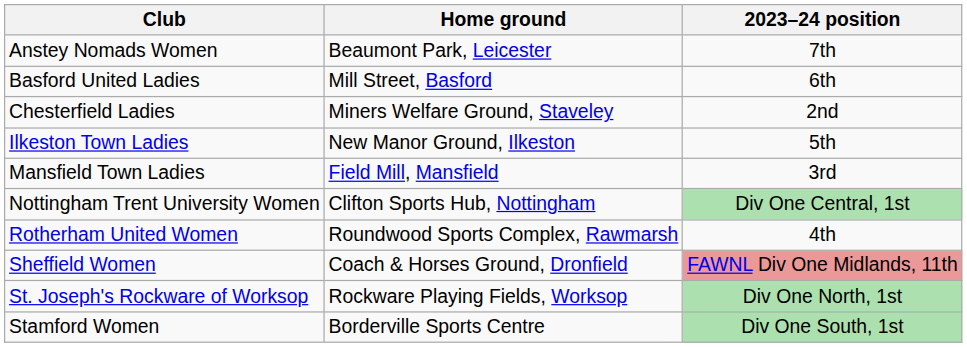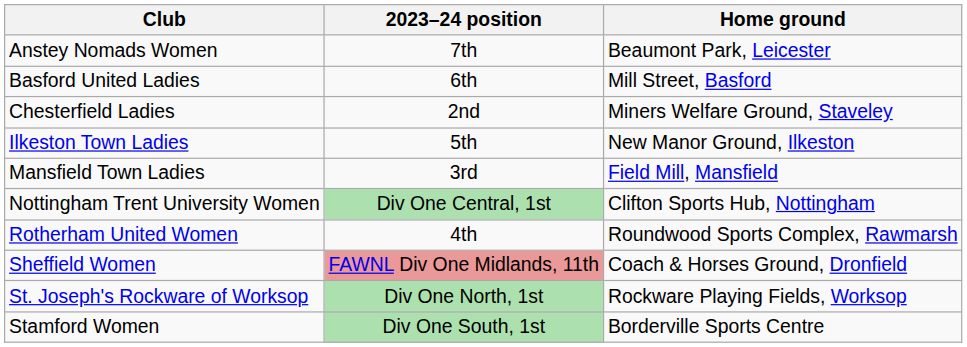 <table class="wikitable sortable">
 <tr>
 <th>Club</th>
+<th>2023–24 position</th>
 <th>Home ground</th>
-<th>2023–24 position</th>
 </tr>
 <tr>
 <td>Anstey Nomads Women</td>
+<td style="text-align:center;">7th</td>
 <td>Beaumont Park, <a href='#'>Leicester</a></td>
-<td style="text-align:center;">7th</td>
 </tr>
 <tr>
 <td>Basford United Ladies</td>
+<td style="text-align:center;">6th</td>
 <td>Mill Street, <a href='#'>Basford</a></td>
-<td style="text-align:center;">6th</td>
 </tr>
 <tr>
 <td>Chesterfield Ladies</td>
+<td style="text-align:center;">2nd</td>
 <td>Miners Welfare Ground, <a href='#'>Staveley</a></td>
-<td style="text-align:center;">2nd</td>
 </tr>
 <tr>
 <td><a href='#'>Ilkeston Town Ladies</a></td>
+<td style="text-align:center;">5th</td>
 <td>New Manor Ground, <a href='#'>Ilkeston</a></td>
-<td style="text-align:center;">5th</td>
 </tr>
 <tr>
 <td>Mansfield Town Ladies</td>
+<td style="text-align:center;">3rd</td>
 <td><a href='#'>Field Mill</a>, <a href='#'>Mansfield</a></td>
-<td style="text-align:center;">3rd</td>
 </tr>
 <tr>
 <td>Nottingham Trent University Women</td>
+<td style="text-align:center;" bgcolor="#ACE1AF">Div One Central, 1st</td>
 <td>Clifton Sports Hub, <a href='#'>Nottingham</a></td>
-<td style="text-align:center;" bgcolor="#ACE1AF">Div One Central, 1st</td>
 </tr>
 <tr>
 <td><a href='#'>Rotherham United Women</a></td>
+<td style="text-align:center;">4th</td>
 <td>Roundwood Sports Complex, <a href='#'>Rawmarsh</a></td>
-<td style="text-align:center;">4th</td>
 </tr>
 <tr>
 <td><a href='#'>Sheffield Women</a></td>
+<td style="text-align:center;" bgcolor="#EB9898"><a href='#'>FAWNL</a> Div One Midlands, 11th</td>
 <td>Coach & Horses Ground, <a href='#'>Dronfield</a></td>
-<td style="text-align:center;" bgcolor="#EB9898"><a href='#'>FAWNL</a> Div One Midlands, 11th</td>
 </tr>
 <tr>
 <td><a href='#'>St. Joseph's Rockware of Worksop</a></td>
+<td style="text-align:center;" bgcolor="#ACE1AF">Div One North, 1st</td>
 <td>Rockware Playing Fields, <a href='#'>Worksop</a></td>
-<td style="text-align:center;" bgcolor="#ACE1AF">Div One North, 1st</td>
 </tr>
 <tr>
 <td>Stamford Women</td>
+<td style="text-align:center;" bgcolor="#ACE1AF">Div One South, 1st</td>
 <td>Borderville Sports Centre</td>
-<td style="text-align:center;" bgcolor="#ACE1AF">Div One South, 1st</td>
 </tr>
 </table>
